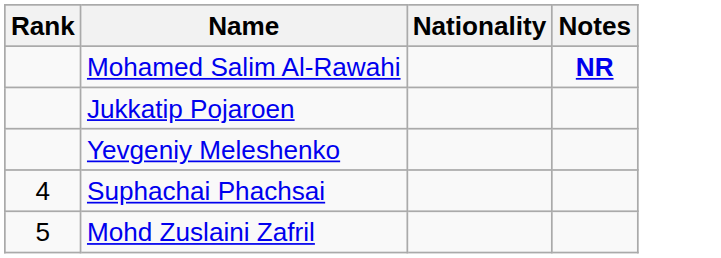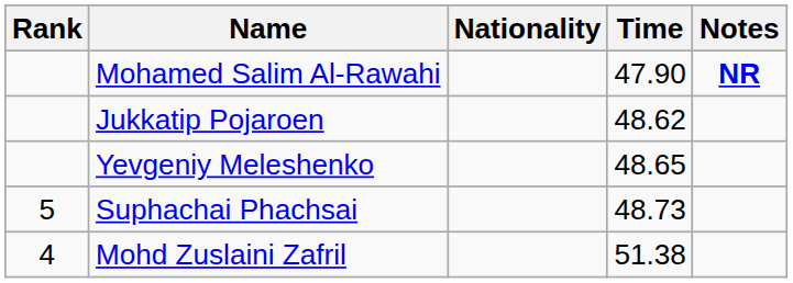 <table class="wikitable sortable" style="text-align:center;font-size:95%">
 <tr>
 <th>Rank</th>
 <th>Name</th>
 <th>Nationality</th>
+<th>Time</th>
 <th>Notes</th>
 </tr>
 <tr>
 <td></td>
 <td align=left><a href='#'>Mohamed Salim Al-Rawahi</a></td>
 <td align=left></td>
+<td>47.90</td>
 <td><strong><a href='#'>NR</a></strong></td>
 </tr>
 <tr>
 <td></td>
 <td align=left><a href='#'>Jukkatip Pojaroen</a></td>
 <td align=left></td>
+<td>48.62</td>
 <td></td>
 </tr>
 <tr>
 <td></td>
 <td align=left><a href='#'>Yevgeniy Meleshenko</a></td>
 <td align=left></td>
+<td>48.65</td>
+<td></td>
+</tr>
+<tr>
+<td>5</td>
+<td align=left><a href='#'>Suphachai Phachsai</a></td>
+<td align=left></td>
+<td>48.73</td>
 <td></td>
 </tr>
 <tr>
 <td>4</td>
-<td align=left><a href='#'>Suphachai Phachsai</a></td>
-<td align=left></td>
-<td></td>
-</tr>
-<tr>
-<td>5</td>
 <td align=left><a href='#'>Mohd Zuslaini Zafril</a></td>
 <td align=left></td>
+<td>51.38</td>
 <td></td>
 </tr>
 </table>
